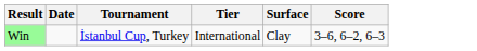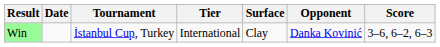 <table class="sortable wikitable">
 <tr>
 <th>Result</th>
 <th>Date</th>
 <th>Tournament</th>
 <th>Tier</th>
 <th>Surface</th>
+<th>Opponent</th>
 <th class="unsortable">Score</th>
 </tr>
 <tr>
 <td style="background:#98fb98;">Win</td>
 <td><a href='#'></a></td>
 <td><a href='#'>İstanbul Cup</a>, Turkey</td>
 <td>International</td>
 <td>Clay</td>
+<td> <a href='#'>Danka Kovinić</a></td>
 <td>3–6, 6–2, 6–3</td>
 </tr>
 </table>
